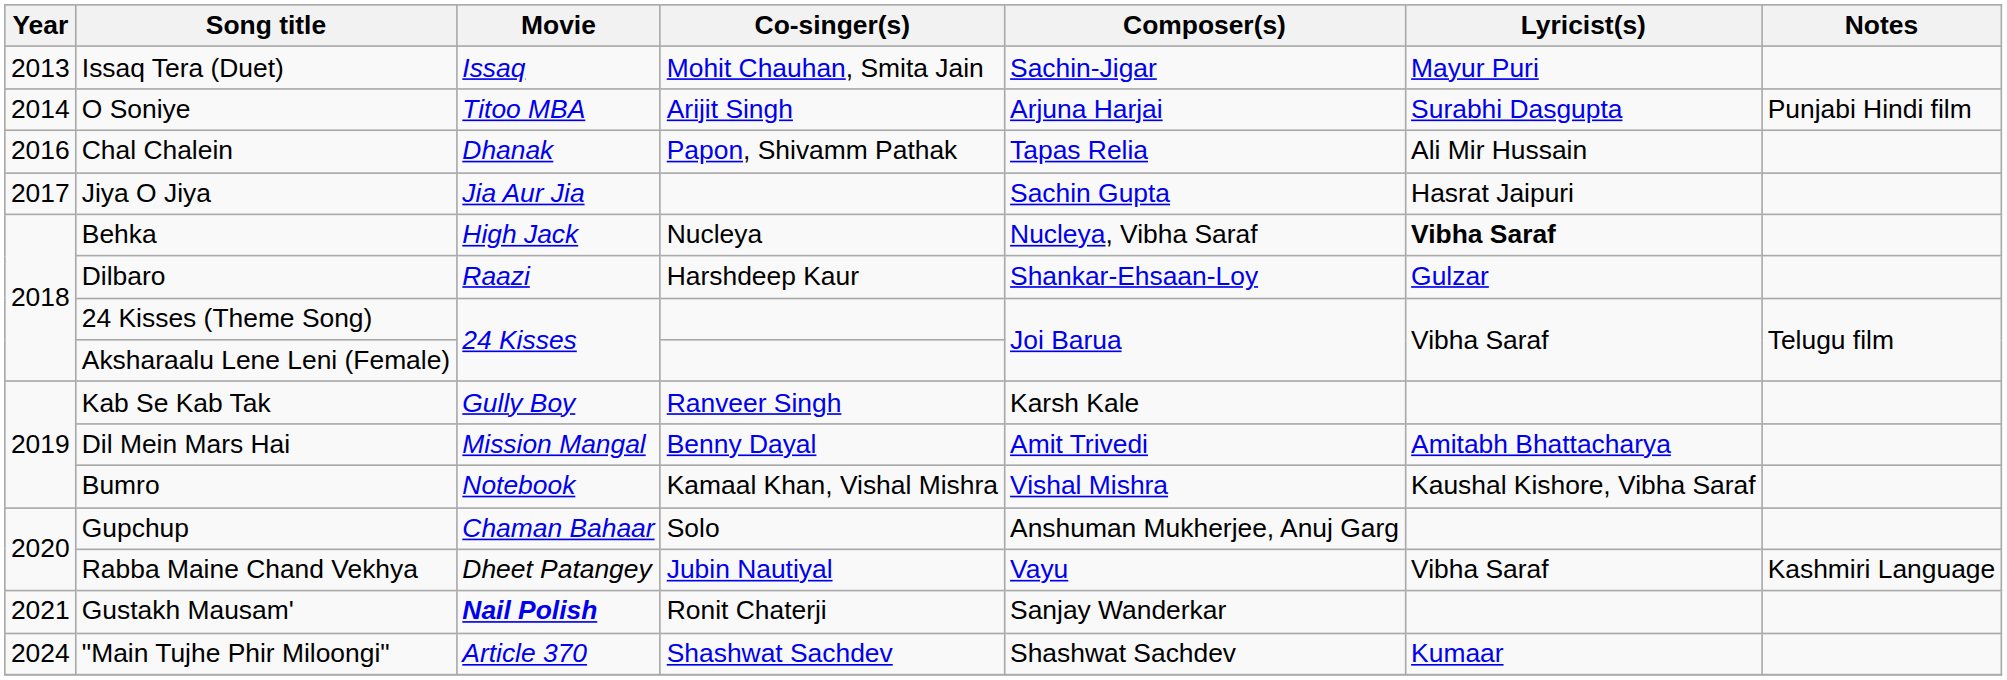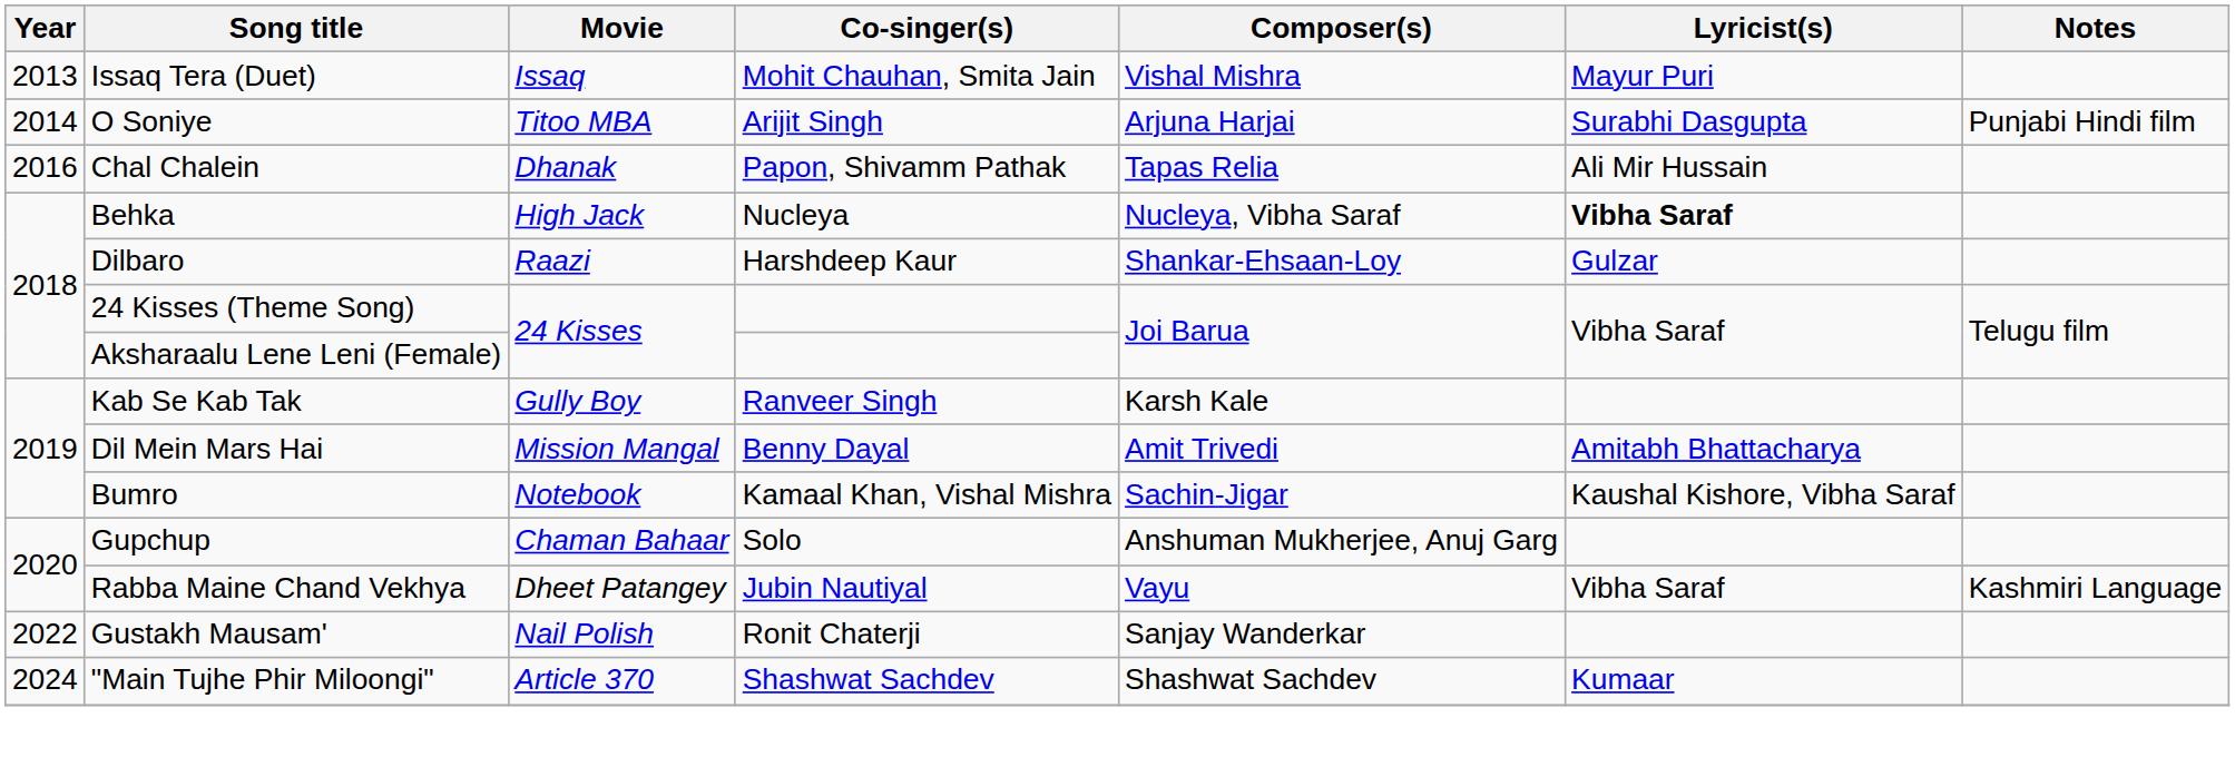 <table class="wikitable sortable">
 <tr>
 <th>Year</th>
 <th>Song title</th>
 <th>Movie</th>
 <th>Co-singer(s)</th>
 <th>Composer(s)</th>
 <th>Lyricist(s)</th>
 <th>Notes</th>
 </tr>
 <tr>
 <td>2013</td>
 <td>Issaq Tera (Duet)</td>
 <td><em><a href='#'>Issaq</a></em></td>
 <td><a href='#'>Mohit Chauhan</a>, Smita Jain</td>
-<td><a href='#'>Sachin-Jigar</a></td>
+<td><a href='#'>Vishal Mishra</a></td>
 <td><a href='#'>Mayur Puri</a></td>
 <td></td>
 </tr>
 <tr>
 <td>2014</td>
 <td>O Soniye</td>
 <td><em><a href='#'>Titoo MBA</a></em></td>
 <td><a href='#'>Arijit Singh</a></td>
 <td><a href='#'>Arjuna Harjai</a></td>
 <td><a href='#'>Surabhi Dasgupta</a></td>
 <td>Punjabi Hindi film</td>
 </tr>
 <tr>
 <td>2016</td>
 <td>Chal Chalein</td>
 <td><em><a href='#'>Dhanak</a></em></td>
 <td><a href='#'>Papon</a>, Shivamm Pathak</td>
 <td><a href='#'>Tapas Relia</a></td>
 <td>Ali Mir Hussain</td>
-<td></td>
-</tr>
-<tr>
-<td>2017</td>
-<td>Jiya O Jiya</td>
-<td><em><a href='#'>Jia Aur Jia</a></em></td>
-<td></td>
-<td><a href='#'>Sachin Gupta</a></td>
-<td>Hasrat Jaipuri</td>
 <td></td>
 </tr>
 <tr>
 <td rowspan="4">2018</td>
 <td>Behka</td>
 <td><em><a href='#'>High Jack</a></em></td>
 <td>Nucleya</td>
 <td><a href='#'>Nucleya</a>, Vibha Saraf</td>
 <td><strong>Vibha Saraf</strong></td>
 <td></td>
 </tr>
 <tr>
 <td>Dilbaro</td>
 <td><em><a href='#'>Raazi</a></em></td>
 <td>Harshdeep Kaur</td>
 <td><a href='#'>Shankar-Ehsaan-Loy</a></td>
 <td><a href='#'>Gulzar</a></td>
 <td></td>
 </tr>
 <tr>
 <td>24 Kisses (Theme Song)</td>
 <td rowspan="2"><em><a href='#'>24 Kisses</a></em></td>
 <td></td>
 <td rowspan="2"><a href='#'>Joi Barua</a></td>
 <td rowspan=2>Vibha Saraf</td>
 <td rowspan=2>Telugu film</td>
 </tr>
 <tr>
 <td>Aksharaalu Lene Leni (Female)</td>
 <td></td>
 </tr>
 <tr>
 <td rowspan=3>2019</td>
 <td>Kab Se Kab Tak</td>
 <td><em><a href='#'>Gully Boy</a></em></td>
 <td><a href='#'>Ranveer Singh</a></td>
 <td>Karsh Kale</td>
 <td></td>
 <td></td>
 </tr>
 <tr>
 <td>Dil Mein Mars Hai</td>
 <td><em><a href='#'>Mission Mangal</a></em></td>
 <td><a href='#'>Benny Dayal</a></td>
 <td><a href='#'>Amit Trivedi</a></td>
 <td><a href='#'>Amitabh Bhattacharya</a></td>
 <td></td>
 </tr>
 <tr>
 <td>Bumro</td>
 <td><a href='#'><em>Notebook</em></a></td>
 <td>Kamaal Khan, Vishal Mishra</td>
-<td><a href='#'>Vishal Mishra</a></td>
+<td><a href='#'>Sachin-Jigar</a></td>
 <td>Kaushal Kishore, Vibha Saraf</td>
 <td></td>
 </tr>
 <tr>
 <td rowspan=2>2020</td>
 <td>Gupchup</td>
 <td><em><a href='#'>Chaman Bahaar</a></em></td>
 <td>Solo</td>
 <td>Anshuman Mukherjee, Anuj Garg</td>
 <td></td>
 <td></td>
 </tr>
 <tr>
 <td>Rabba Maine Chand Vekhya</td>
 <td><em>Dheet Patangey</em></td>
 <td><a href='#'>Jubin Nautiyal</a></td>
 <td><a href='#'>Vayu</a></td>
 <td>Vibha Saraf</td>
 <td>Kashmiri Language</td>
 </tr>
 <tr>
-<td>2021</td>
+<td>2022</td>
 <td>Gustakh Mausam'</td>
-<td><strong><em><a href='#'>Nail Polish</a></em></strong></td>
+<td><em><a href='#'>Nail Polish</a></em></td>
 <td>Ronit Chaterji</td>
 <td>Sanjay Wanderkar</td>
 <td></td>
 <td></td>
 </tr>
 <tr>
 <td>2024</td>
 <td>"Main Tujhe Phir Miloongi"</td>
 <td><em><a href='#'>Article 370</a></em></td>
 <td><a href='#'>Shashwat Sachdev</a></td>
 <td>Shashwat Sachdev</td>
 <td><a href='#'>Kumaar</a></td>
 <td></td>
 </tr>
 <tr>
 </tr>
 </table>
